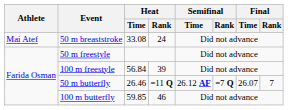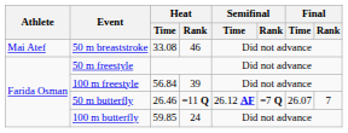 <table class=wikitable style="font-size:90%">
 <tr>
 <th rowspan=2>Athlete</th>
 <th rowspan=2>Event</th>
 <th colspan="2">Heat</th>
 <th colspan="2">Semifinal</th>
 <th colspan="2">Final</th>
 </tr>
 <tr style="font-size:95%">
 <th>Time</th>
 <th>Rank</th>
 <th>Time</th>
 <th>Rank</th>
 <th>Time</th>
 <th>Rank</th>
 </tr>
 <tr align=center>
 <td align=left><a href='#'>Mai Atef</a></td>
 <td align=left><a href='#'>50 m breaststroke</a></td>
 <td>33.08</td>
-<td>24</td>
+<td>46</td>
 <td colspan=4>Did not advance</td>
 </tr>
 <tr align=center>
 <td align=left rowspan=4><a href='#'>Farida Osman</a></td>
 <td align=left><a href='#'>50 m freestyle</a></td>
 <td colspan=2></td>
 <td colspan=4>Did not advance</td>
 </tr>
 <tr align=center>
 <td align=left><a href='#'>100 m freestyle</a></td>
 <td>56.84</td>
 <td>39</td>
 <td colspan=4>Did not advance</td>
 </tr>
 <tr align=center>
 <td align=left><a href='#'>50 m butterfly</a></td>
 <td>26.46</td>
 <td>=11 <strong>Q</strong></td>
 <td>26.12 <strong><a href='#'>AF</a></strong></td>
 <td>=7 <strong>Q</strong></td>
 <td>26.07</td>
 <td>7</td>
 </tr>
 <tr align=center>
 <td align=left><a href='#'>100 m butterfly</a></td>
 <td>59.85</td>
-<td>46</td>
+<td>24</td>
 <td colspan=4>Did not advance</td>
 </tr>
 </table>
